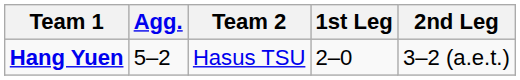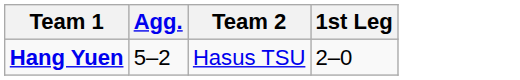 <table class="wikitable">
 <tr>
 <th>Team 1</th>
 <th><a href='#'>Agg.</a></th>
 <th>Team 2</th>
 <th>1st Leg</th>
-<th>2nd Leg</th>
 </tr>
 <tr>
 <td><a href='#'><strong>Hang Yuen</strong></a></td>
 <td>5–2</td>
 <td><a href='#'>Hasus TSU</a></td>
 <td>2–0</td>
-<td>3–2 (a.e.t.)</td>
 </tr>
 </table>
